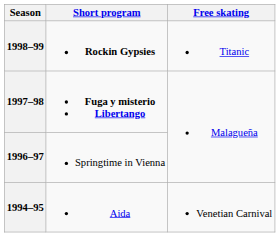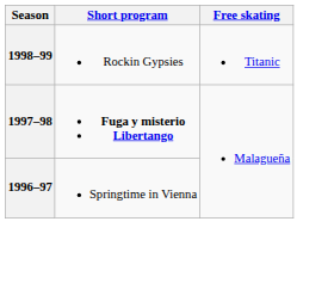 <table class=wikitable style=text-align:center>
 <tr>
 <th>Season</th>
 <th><a href='#'>Short program</a></th>
 <th><a href='#'>Free skating</a></th>
 </tr>
 <tr>
 <th>1998–99 <br> </th>
-<td><strong><br><ul><li>Rockin Gypsies <br></li></ul></strong></td>
+<td><br><ul><li>Rockin Gypsies <br></li></ul></td>
 <td><br><ul><li><a href='#'>Titanic</a> <br></li></ul></td>
 </tr>
 <tr>
 <th>1997–98</th>
 <td><strong><br><ul><li>Fuga y misterio <br></li><li><a href='#'>Libertango</a> <br></li></ul></strong></td>
 <td rowspan=2><br><ul><li><a href='#'>Malagueña</a> <br></li></ul></td>
 </tr>
 <tr>
 <th>1996–97</th>
 <td><br><ul><li>Springtime in Vienna</li></ul></td>
 </tr>
-<tr>
-<th>1994–95</th>
-<td><br><ul><li><a href='#'>Aida</a> <br></li></ul></td>
-<td><br><ul><li>Venetian Carnival</li></ul></td>
-</tr>
 </table>
